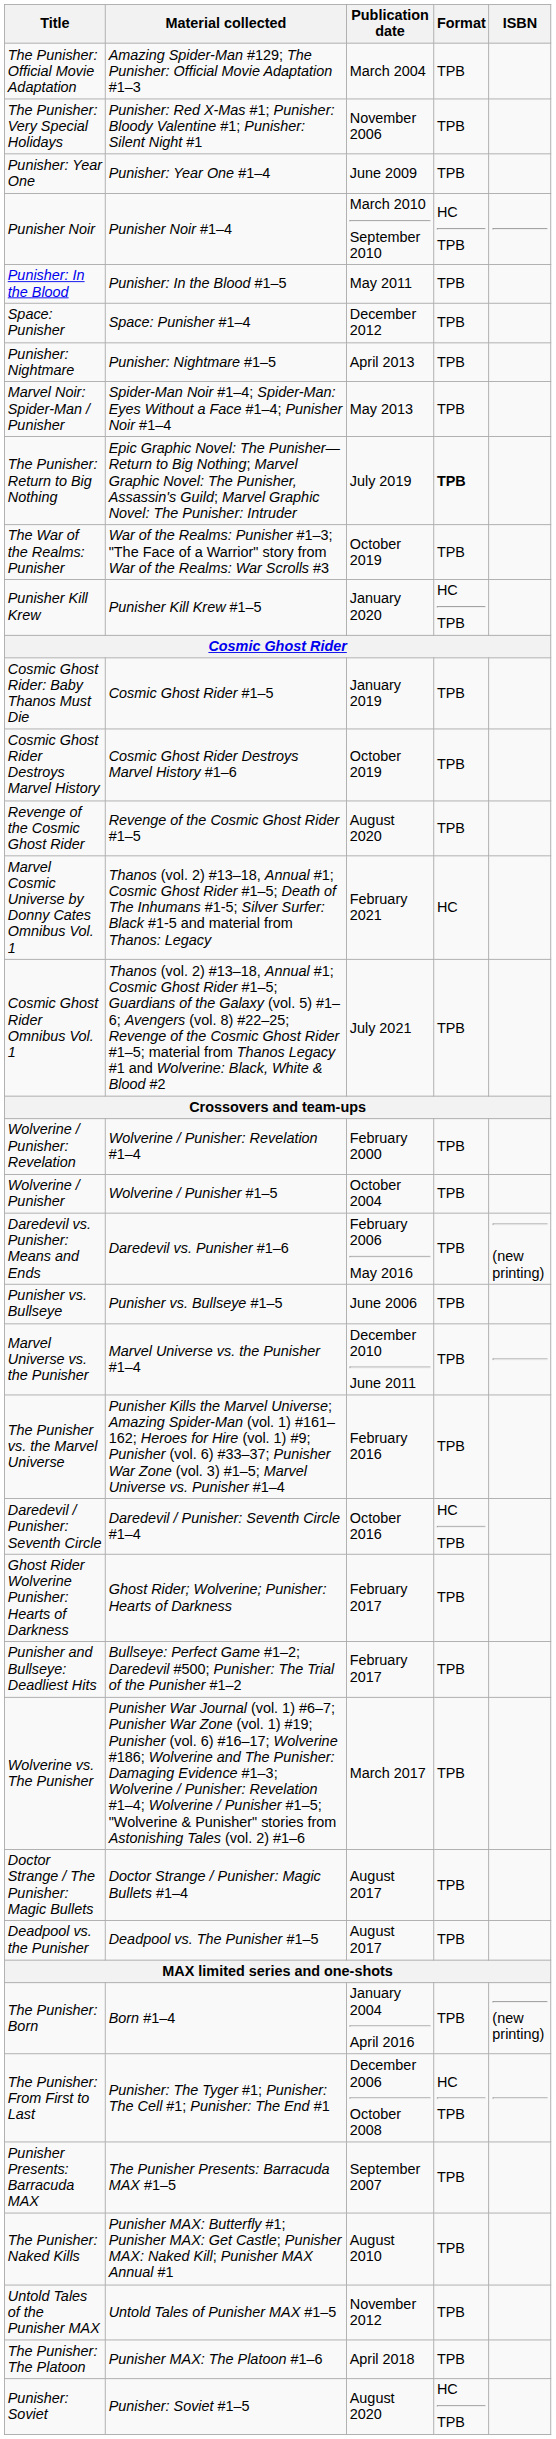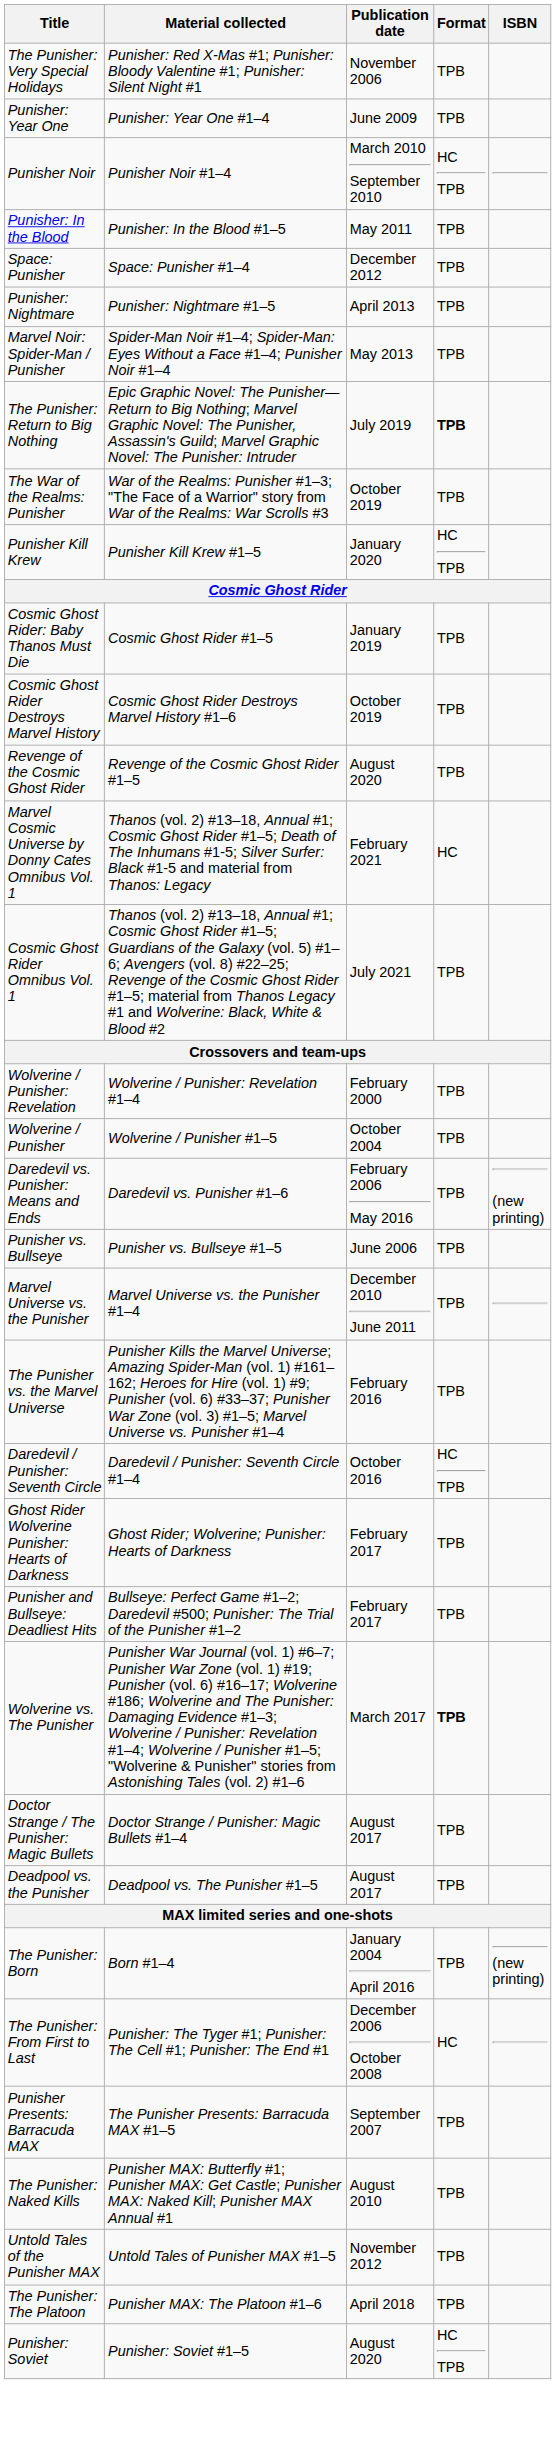 <table class="wikitable">
 <tr>
 <th>Title</th>
 <th>Material collected</th>
 <th>Publication date</th>
 <th>Format</th>
 <th>ISBN</th>
-</tr>
-<tr>
-<td><em>The Punisher: Official Movie Adaptation</em></td>
-<td><em>Amazing Spider-Man</em> #129; <em>The Punisher: Official Movie Adaptation</em> #1–3</td>
-<td>March 2004</td>
-<td>TPB</td>
-<td></td>
 </tr>
 <tr>
 <td><em>The Punisher: Very Special Holidays</em></td>
 <td><em>Punisher: Red X-Mas</em> #1; <em>Punisher: Bloody Valentine</em> #1; <em>Punisher: Silent Night</em> #1</td>
 <td>November 2006</td>
 <td>TPB</td>
 <td></td>
 </tr>
 <tr>
 <td><em>Punisher: Year One</em></td>
 <td><em>Punisher: Year One</em> #1–4</td>
 <td>June 2009</td>
 <td>TPB</td>
 <td></td>
 </tr>
 <tr>
 <td><em>Punisher Noir</em></td>
 <td><em>Punisher Noir</em> #1–4</td>
 <td>March 2010<hr>September 2010</td>
 <td>HC<hr>TPB</td>
 <td><hr></td>
 </tr>
 <tr>
 <td><em><a href='#'>Punisher: In the Blood</a></em></td>
 <td><em>Punisher: In the Blood</em> #1–5</td>
 <td>May 2011</td>
 <td>TPB</td>
 <td></td>
 </tr>
 <tr>
 <td><em>Space: Punisher</em></td>
 <td><em>Space: Punisher</em> #1–4</td>
 <td>December 2012</td>
 <td>TPB</td>
 <td></td>
 </tr>
 <tr>
 <td><em>Punisher: Nightmare</em></td>
 <td><em>Punisher: Nightmare</em> #1–5</td>
 <td>April 2013</td>
 <td>TPB</td>
 <td></td>
 </tr>
 <tr>
 <td><em>Marvel Noir: Spider-Man / Punisher</em></td>
 <td><em>Spider-Man Noir</em> #1–4; <em>Spider-Man: Eyes Without a Face</em> #1–4; <em>Punisher Noir</em> #1–4</td>
 <td>May 2013</td>
 <td>TPB</td>
 <td></td>
 </tr>
 <tr>
 <td><em>The Punisher: Return to Big Nothing</em></td>
 <td><em>Epic Graphic Novel: The Punisher—Return to Big Nothing</em>; <em>Marvel Graphic Novel: The Punisher, Assassin's Guild</em>; <em>Marvel Graphic Novel: The Punisher: Intruder</em></td>
 <td>July 2019</td>
 <td><strong>TPB</strong></td>
 <td></td>
 </tr>
 <tr>
 <td><em>The War of the Realms: Punisher</em></td>
 <td><em>War of the Realms: Punisher</em> #1–3; "The Face of a Warrior" story from <em>War of the Realms: War Scrolls</em> #3</td>
 <td>October 2019</td>
 <td>TPB</td>
 <td></td>
 </tr>
 <tr>
 <td><em>Punisher Kill Krew</em></td>
 <td><em>Punisher Kill Krew</em> #1–5</td>
 <td>January 2020</td>
 <td>HC<hr>TPB</td>
 <td></td>
 </tr>
 <tr>
 <th colspan="5"><em><a href='#'>Cosmic Ghost Rider</a></em></th>
 </tr>
 <tr>
 <td><em>Cosmic Ghost Rider: Baby Thanos Must Die</em></td>
 <td><em>Cosmic Ghost Rider</em> #1–5</td>
 <td>January 2019</td>
 <td>TPB</td>
 <td></td>
 </tr>
 <tr>
 <td><em>Cosmic Ghost Rider Destroys Marvel History</em></td>
 <td><em>Cosmic Ghost Rider Destroys Marvel History</em> #1–6</td>
 <td>October 2019</td>
 <td>TPB</td>
 <td></td>
 </tr>
 <tr>
 <td><em>Revenge of the Cosmic Ghost Rider</em></td>
 <td><em>Revenge of the Cosmic Ghost Rider</em> #1–5</td>
 <td>August 2020</td>
 <td>TPB</td>
 <td></td>
 </tr>
 <tr>
 <td><em>Marvel Cosmic Universe by Donny Cates Omnibus Vol. 1</em></td>
 <td><em>Thanos</em> (vol. 2) #13–18, <em>Annual</em> #1; <em>Cosmic Ghost Rider</em> #1–5; <em>Death of The Inhumans</em> #1-5; <em>Silver Surfer: Black</em> #1-5 and material from <em>Thanos: Legacy</em></td>
 <td>February 2021</td>
 <td>HC</td>
 <td></td>
 </tr>
 <tr>
 <td><em>Cosmic Ghost Rider Omnibus Vol. 1</em></td>
 <td><em>Thanos</em> (vol. 2) #13–18, <em>Annual</em> #1; <em>Cosmic Ghost Rider</em> #1–5; <em>Guardians of the Galaxy</em> (vol. 5) #1–6; <em>Avengers</em> (vol. 8) #22–25; <em>Revenge of the Cosmic Ghost Rider</em> #1–5; material from <em>Thanos Legacy</em> #1 and <em>Wolverine: Black, White & Blood</em> #2</td>
 <td>July 2021</td>
 <td>TPB</td>
 <td></td>
 </tr>
 <tr>
 <th colspan="5">Crossovers and team-ups</th>
 </tr>
 <tr>
 <td><em>Wolverine / Punisher: Revelation</em></td>
 <td><em>Wolverine / Punisher: Revelation</em> #1–4</td>
 <td>February 2000</td>
 <td>TPB</td>
 <td></td>
 </tr>
 <tr>
 <td><em>Wolverine / Punisher</em></td>
 <td><em>Wolverine / Punisher</em> #1–5</td>
 <td>October 2004</td>
 <td>TPB</td>
 <td></td>
 </tr>
 <tr>
 <td><em>Daredevil vs. Punisher: Means and Ends</em></td>
 <td><em>Daredevil vs. Punisher</em> #1–6</td>
 <td>February 2006<hr>May 2016</td>
 <td>TPB</td>
 <td><hr><br>(new printing)</td>
 </tr>
 <tr>
 <td><em>Punisher vs. Bullseye</em></td>
 <td><em>Punisher vs. Bullseye</em> #1–5</td>
 <td>June 2006</td>
 <td>TPB</td>
 <td></td>
 </tr>
 <tr>
 <td><em>Marvel Universe vs. the Punisher</em></td>
 <td><em>Marvel Universe vs. the Punisher</em> #1–4</td>
 <td>December 2010<hr>June 2011</td>
 <td>TPB</td>
 <td><hr></td>
 </tr>
 <tr>
 <td><em>The Punisher vs. the Marvel Universe</em></td>
 <td><em>Punisher Kills the Marvel Universe</em>; <em>Amazing Spider-Man</em> (vol. 1) #161–162; <em>Heroes for Hire</em> (vol. 1) #9; <em>Punisher</em> (vol. 6) #33–37; <em>Punisher War Zone</em> (vol. 3) #1–5; <em>Marvel Universe vs. Punisher</em> #1–4</td>
 <td>February 2016</td>
 <td>TPB</td>
 <td></td>
 </tr>
 <tr>
 <td><em>Daredevil / Punisher: Seventh Circle</em></td>
 <td><em>Daredevil / Punisher: Seventh Circle</em> #1–4</td>
 <td>October 2016</td>
 <td>HC<hr>TPB</td>
 <td></td>
 </tr>
 <tr>
 <td><em>Ghost Rider Wolverine Punisher: Hearts of Darkness</em></td>
 <td><em>Ghost Rider; Wolverine; Punisher: Hearts of Darkness</em></td>
 <td>February 2017</td>
 <td>TPB</td>
 <td></td>
 </tr>
 <tr>
 <td><em>Punisher and Bullseye: Deadliest Hits</em></td>
 <td><em>Bullseye: Perfect Game</em> #1–2; <em>Daredevil</em> #500; <em>Punisher: The Trial of the Punisher</em> #1–2</td>
 <td>February 2017</td>
 <td>TPB</td>
 <td></td>
 </tr>
 <tr>
 <td><em>Wolverine vs. The Punisher</em></td>
 <td><em>Punisher War Journal</em> (vol. 1) #6–7; <em>Punisher War Zone</em> (vol. 1) #19; <em>Punisher</em> (vol. 6) #16–17; <em>Wolverine</em> #186;  <em>Wolverine and The Punisher: Damaging Evidence</em> #1–3; <em>Wolverine / Punisher: Revelation</em> #1–4; <em>Wolverine / Punisher</em> #1–5; "Wolverine & Punisher" stories from <em>Astonishing Tales</em> (vol. 2) #1–6</td>
 <td>March 2017</td>
-<td>TPB</td>
+<td><strong>TPB</strong></td>
 <td></td>
 </tr>
 <tr>
 <td><em>Doctor Strange / The Punisher: Magic Bullets</em></td>
 <td><em>Doctor Strange / Punisher: Magic Bullets</em> #1–4</td>
 <td>August 2017</td>
 <td>TPB</td>
 <td></td>
 </tr>
 <tr>
 <td><em>Deadpool vs. the Punisher</em></td>
 <td><em>Deadpool vs. The Punisher</em> #1–5</td>
 <td>August 2017</td>
 <td>TPB</td>
 <td></td>
 </tr>
 <tr>
 <th colspan="5">MAX limited series and one-shots</th>
 </tr>
 <tr>
 <td><em>The Punisher: Born</em></td>
 <td><em>Born</em> #1–4</td>
 <td>January 2004<hr>April 2016</td>
 <td>TPB</td>
 <td><hr>(new printing)</td>
 </tr>
 <tr>
 <td><em>The Punisher: From First to Last</em></td>
 <td><em>Punisher: The Tyger</em> #1; <em>Punisher: The Cell</em> #1; <em>Punisher: The End</em> #1</td>
 <td>December 2006<hr>October 2008</td>
-<td>HC<hr>TPB</td>
+<td>HC</td>
 <td><hr></td>
 </tr>
 <tr>
 <td><em>Punisher Presents: Barracuda MAX</em></td>
 <td><em>The Punisher Presents: Barracuda MAX</em> #1–5</td>
 <td>September 2007</td>
 <td>TPB</td>
 <td></td>
 </tr>
 <tr>
 <td><em>The Punisher: Naked Kills</em></td>
 <td><em>Punisher MAX: Butterfly</em> #1; <em>Punisher MAX: Get Castle</em>; <em>Punisher MAX: Naked Kill</em>; <em>Punisher MAX Annual</em> #1</td>
 <td>August 2010</td>
 <td>TPB</td>
 <td></td>
 </tr>
 <tr>
 <td><em>Untold Tales of the Punisher MAX</em></td>
 <td><em>Untold Tales of Punisher MAX</em> #1–5</td>
 <td>November 2012</td>
 <td>TPB</td>
 <td></td>
 </tr>
 <tr>
 <td><em>The Punisher: The Platoon</em></td>
 <td><em>Punisher MAX: The Platoon</em> #1–6</td>
 <td>April 2018</td>
 <td>TPB</td>
 <td></td>
 </tr>
 <tr>
 <td><em>Punisher: Soviet</em></td>
 <td><em>Punisher: Soviet</em> #1–5</td>
 <td>August 2020</td>
 <td>HC<hr>TPB</td>
 <td></td>
 </tr>
 </table>
